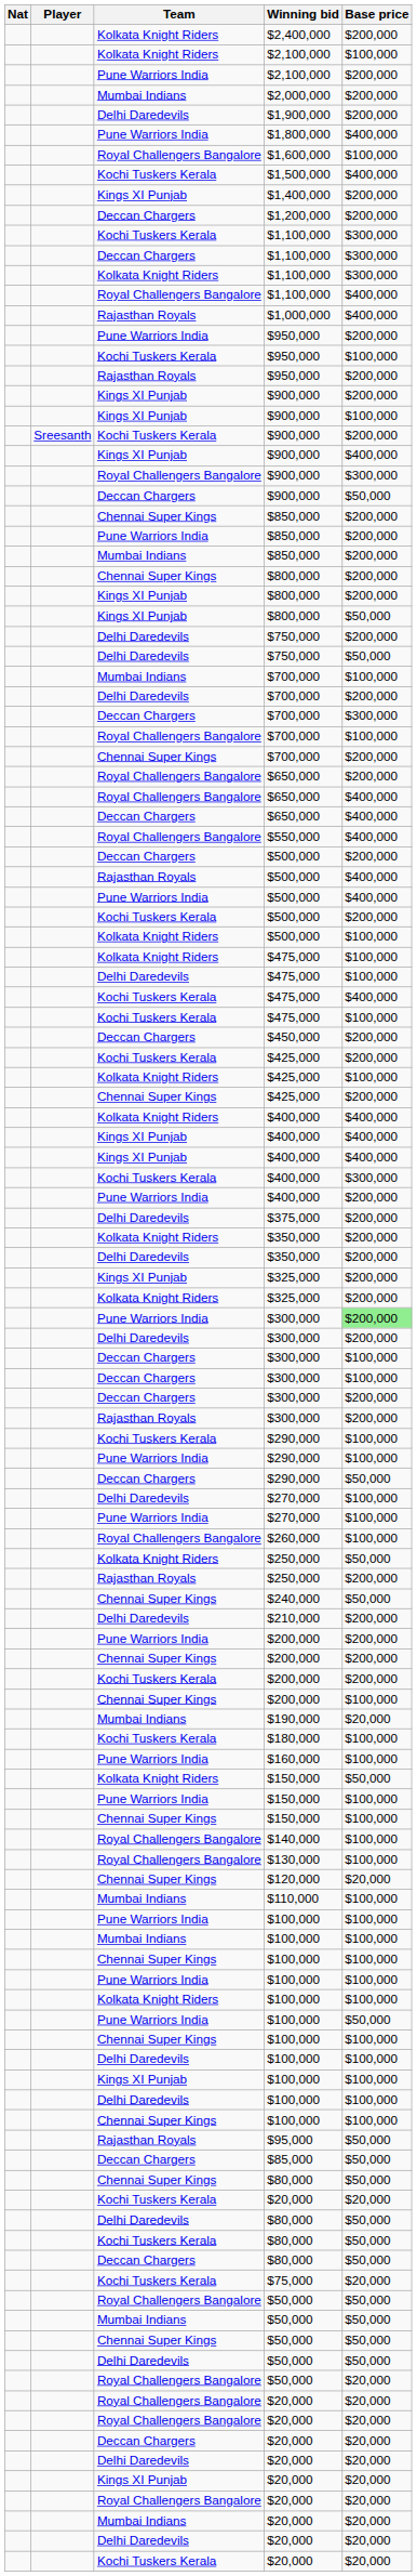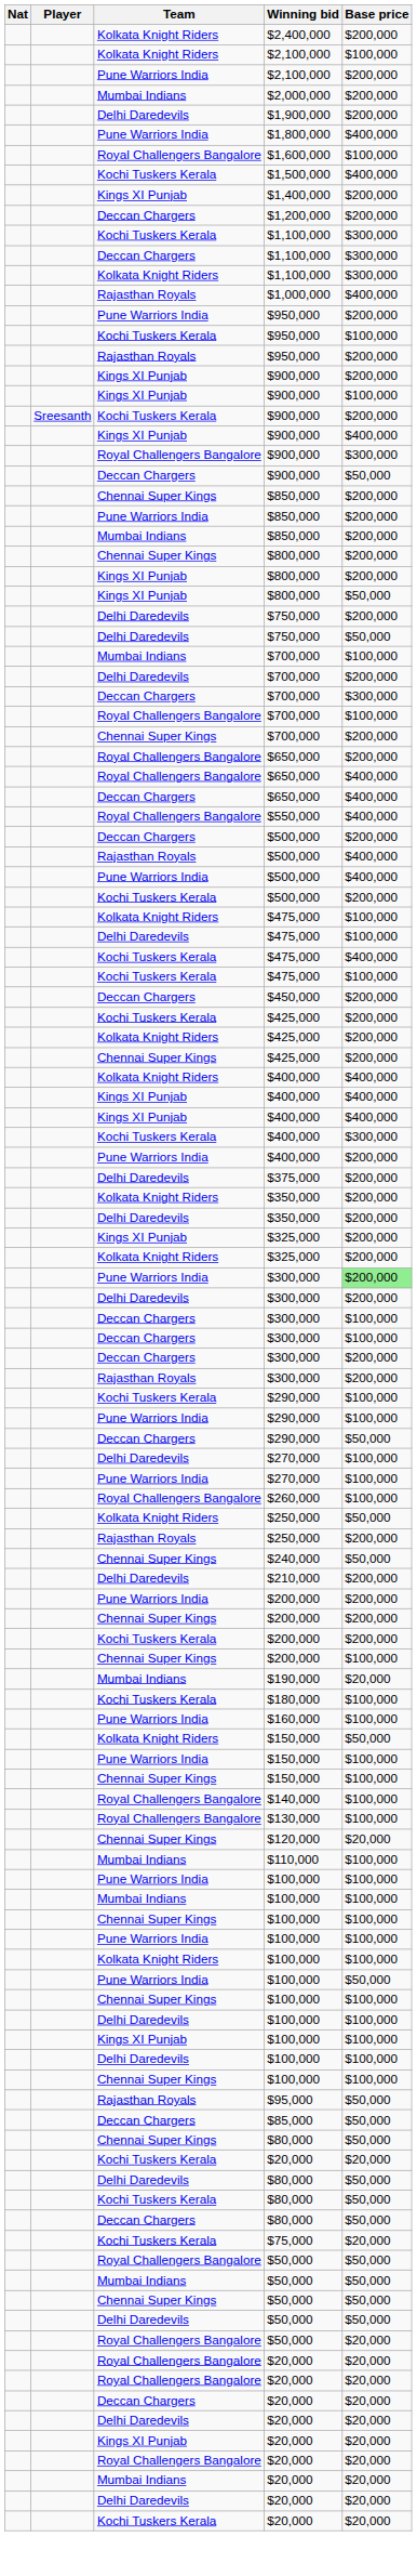 <table class="wikitable sortable">
 <tr>
 <th>Nat</th>
 <th>Player</th>
 <th>Team</th>
 <th>Winning bid</th>
 <th>Base price</th>
 </tr>
 <tr>
 <td></td>
 <td></td>
 <td><a href='#'>Kolkata Knight Riders</a></td>
 <td>$2,400,000</td>
 <td>$200,000</td>
 </tr>
 <tr>
 <td></td>
 <td></td>
 <td><a href='#'>Kolkata Knight Riders</a></td>
 <td>$2,100,000</td>
 <td>$100,000</td>
 </tr>
 <tr>
 <td></td>
 <td></td>
 <td><a href='#'>Pune Warriors India</a></td>
 <td>$2,100,000</td>
 <td>$200,000</td>
 </tr>
 <tr>
 <td></td>
 <td></td>
 <td><a href='#'>Mumbai Indians</a></td>
 <td>$2,000,000</td>
 <td>$200,000</td>
 </tr>
 <tr>
 <td></td>
 <td></td>
 <td><a href='#'>Delhi Daredevils</a></td>
 <td>$1,900,000</td>
 <td>$200,000</td>
 </tr>
 <tr>
 <td></td>
 <td></td>
 <td><a href='#'>Pune Warriors India</a></td>
 <td>$1,800,000</td>
 <td>$400,000</td>
 </tr>
 <tr>
 <td></td>
 <td></td>
 <td><a href='#'>Royal Challengers Bangalore</a></td>
 <td>$1,600,000</td>
 <td>$100,000</td>
 </tr>
 <tr>
 <td></td>
 <td></td>
 <td><a href='#'>Kochi Tuskers Kerala</a></td>
 <td>$1,500,000</td>
 <td>$400,000</td>
 </tr>
 <tr>
 <td></td>
 <td></td>
 <td><a href='#'>Kings XI Punjab</a></td>
 <td>$1,400,000</td>
 <td>$200,000</td>
 </tr>
 <tr>
 <td></td>
 <td></td>
 <td><a href='#'>Deccan Chargers</a></td>
 <td>$1,200,000</td>
 <td>$200,000</td>
 </tr>
 <tr>
 <td></td>
 <td></td>
 <td><a href='#'>Kochi Tuskers Kerala</a></td>
 <td>$1,100,000</td>
 <td>$300,000</td>
 </tr>
 <tr>
 <td></td>
 <td></td>
 <td><a href='#'>Deccan Chargers</a></td>
 <td>$1,100,000</td>
 <td>$300,000</td>
 </tr>
 <tr>
 <td></td>
 <td></td>
 <td><a href='#'>Kolkata Knight Riders</a></td>
 <td>$1,100,000</td>
 <td>$300,000</td>
-</tr>
-<tr>
-<td></td>
-<td></td>
-<td><a href='#'>Royal Challengers Bangalore</a></td>
-<td>$1,100,000</td>
-<td>$400,000</td>
 </tr>
 <tr>
 <td></td>
 <td></td>
 <td><a href='#'>Rajasthan Royals</a></td>
 <td>$1,000,000</td>
 <td>$400,000</td>
 </tr>
 <tr>
 <td></td>
 <td></td>
 <td><a href='#'>Pune Warriors India</a></td>
 <td>$950,000</td>
 <td>$200,000</td>
 </tr>
 <tr>
 <td></td>
 <td></td>
 <td><a href='#'>Kochi Tuskers Kerala</a></td>
 <td>$950,000</td>
 <td>$100,000</td>
 </tr>
 <tr>
 <td></td>
 <td></td>
 <td><a href='#'>Rajasthan Royals</a></td>
 <td>$950,000</td>
 <td>$200,000</td>
 </tr>
 <tr>
 <td></td>
 <td></td>
 <td><a href='#'>Kings XI Punjab</a></td>
 <td>$900,000</td>
 <td>$200,000</td>
 </tr>
 <tr>
 <td></td>
 <td></td>
 <td><a href='#'>Kings XI Punjab</a></td>
 <td>$900,000</td>
 <td>$100,000</td>
 </tr>
 <tr>
 <td></td>
 <td><a href='#'>Sreesanth</a></td>
 <td><a href='#'>Kochi Tuskers Kerala</a></td>
 <td>$900,000</td>
 <td>$200,000</td>
 </tr>
 <tr>
 <td></td>
 <td></td>
 <td><a href='#'>Kings XI Punjab</a></td>
 <td>$900,000</td>
 <td>$400,000</td>
 </tr>
 <tr>
 <td></td>
 <td></td>
 <td><a href='#'>Royal Challengers Bangalore</a></td>
 <td>$900,000</td>
 <td>$300,000</td>
 </tr>
 <tr>
 <td></td>
 <td></td>
 <td><a href='#'>Deccan Chargers</a></td>
 <td>$900,000</td>
 <td>$50,000</td>
 </tr>
 <tr>
 <td></td>
 <td></td>
 <td><a href='#'>Chennai Super Kings</a></td>
 <td>$850,000</td>
 <td>$200,000</td>
 </tr>
 <tr>
 <td></td>
 <td></td>
 <td><a href='#'>Pune Warriors India</a></td>
 <td>$850,000</td>
 <td>$200,000</td>
 </tr>
 <tr>
 <td></td>
 <td></td>
 <td><a href='#'>Mumbai Indians</a></td>
 <td>$850,000</td>
 <td>$200,000</td>
 </tr>
 <tr>
 <td></td>
 <td></td>
 <td><a href='#'>Chennai Super Kings</a></td>
 <td>$800,000</td>
 <td>$200,000</td>
 </tr>
 <tr>
 <td></td>
 <td></td>
 <td><a href='#'>Kings XI Punjab</a></td>
 <td>$800,000</td>
 <td>$200,000</td>
 </tr>
 <tr>
 <td></td>
 <td></td>
 <td><a href='#'>Kings XI Punjab</a></td>
 <td>$800,000</td>
 <td>$50,000</td>
 </tr>
 <tr>
 <td></td>
 <td></td>
 <td><a href='#'>Delhi Daredevils</a></td>
 <td>$750,000</td>
 <td>$200,000</td>
 </tr>
 <tr>
 <td></td>
 <td></td>
 <td><a href='#'>Delhi Daredevils</a></td>
 <td>$750,000</td>
 <td>$50,000</td>
 </tr>
 <tr>
 <td></td>
 <td></td>
 <td><a href='#'>Mumbai Indians</a></td>
 <td>$700,000</td>
 <td>$100,000</td>
 </tr>
 <tr>
 <td></td>
 <td></td>
 <td><a href='#'>Delhi Daredevils</a></td>
 <td>$700,000</td>
 <td>$200,000</td>
 </tr>
 <tr>
 <td></td>
 <td></td>
 <td><a href='#'>Deccan Chargers</a></td>
 <td>$700,000</td>
 <td>$300,000</td>
 </tr>
 <tr>
 <td></td>
 <td></td>
 <td><a href='#'>Royal Challengers Bangalore</a></td>
 <td>$700,000</td>
 <td>$100,000</td>
 </tr>
 <tr>
 <td></td>
 <td></td>
 <td><a href='#'>Chennai Super Kings</a></td>
 <td>$700,000</td>
 <td>$200,000</td>
 </tr>
 <tr>
 <td></td>
 <td></td>
 <td><a href='#'>Royal Challengers Bangalore</a></td>
 <td>$650,000</td>
 <td>$200,000</td>
 </tr>
 <tr>
 <td></td>
 <td></td>
 <td><a href='#'>Royal Challengers Bangalore</a></td>
 <td>$650,000</td>
 <td>$400,000</td>
 </tr>
 <tr>
 <td></td>
 <td></td>
 <td><a href='#'>Deccan Chargers</a></td>
 <td>$650,000</td>
 <td>$400,000</td>
 </tr>
 <tr>
 <td></td>
 <td></td>
 <td><a href='#'>Royal Challengers Bangalore</a></td>
 <td>$550,000</td>
 <td>$400,000</td>
 </tr>
 <tr>
 <td></td>
 <td></td>
 <td><a href='#'>Deccan Chargers</a></td>
 <td>$500,000</td>
 <td>$200,000</td>
 </tr>
 <tr>
 <td></td>
 <td></td>
 <td><a href='#'>Rajasthan Royals</a></td>
 <td>$500,000</td>
 <td>$400,000</td>
 </tr>
 <tr>
 <td></td>
 <td></td>
 <td><a href='#'>Pune Warriors India</a></td>
 <td>$500,000</td>
 <td>$400,000</td>
 </tr>
 <tr>
 <td></td>
 <td></td>
 <td><a href='#'>Kochi Tuskers Kerala</a></td>
 <td>$500,000</td>
 <td>$200,000</td>
 </tr>
 <tr>
 <td></td>
 <td></td>
 <td><a href='#'>Kolkata Knight Riders</a></td>
-<td>$500,000</td>
-<td>$100,000</td>
-</tr>
-<tr>
-<td></td>
-<td></td>
-<td><a href='#'>Kolkata Knight Riders</a></td>
 <td>$475,000</td>
 <td>$100,000</td>
 </tr>
 <tr>
 <td></td>
 <td></td>
 <td><a href='#'>Delhi Daredevils</a></td>
 <td>$475,000</td>
 <td>$100,000</td>
 </tr>
 <tr>
 <td></td>
 <td></td>
 <td><a href='#'>Kochi Tuskers Kerala</a></td>
 <td>$475,000</td>
 <td>$400,000</td>
 </tr>
 <tr>
 <td></td>
 <td></td>
 <td><a href='#'>Kochi Tuskers Kerala</a></td>
 <td>$475,000</td>
 <td>$100,000</td>
 </tr>
 <tr>
 <td></td>
 <td></td>
 <td><a href='#'>Deccan Chargers</a></td>
 <td>$450,000</td>
 <td>$200,000</td>
 </tr>
 <tr>
 <td></td>
 <td></td>
 <td><a href='#'>Kochi Tuskers Kerala</a></td>
 <td>$425,000</td>
 <td>$200,000</td>
 </tr>
 <tr>
 <td></td>
 <td></td>
 <td><a href='#'>Kolkata Knight Riders</a></td>
 <td>$425,000</td>
-<td>$100,000</td>
+<td>$200,000</td>
 </tr>
 <tr>
 <td></td>
 <td></td>
 <td><a href='#'>Chennai Super Kings</a></td>
 <td>$425,000</td>
 <td>$200,000</td>
 </tr>
 <tr>
 <td></td>
 <td></td>
 <td><a href='#'>Kolkata Knight Riders</a></td>
 <td>$400,000</td>
 <td>$400,000</td>
 </tr>
 <tr>
 <td></td>
 <td></td>
 <td><a href='#'>Kings XI Punjab</a></td>
 <td>$400,000</td>
 <td>$400,000</td>
 </tr>
 <tr>
 <td></td>
 <td></td>
 <td><a href='#'>Kings XI Punjab</a></td>
 <td>$400,000</td>
 <td>$400,000</td>
 </tr>
 <tr>
 <td></td>
 <td></td>
 <td><a href='#'>Kochi Tuskers Kerala</a></td>
 <td>$400,000</td>
 <td>$300,000</td>
 </tr>
 <tr>
 <td></td>
 <td></td>
 <td><a href='#'>Pune Warriors India</a></td>
 <td>$400,000</td>
 <td>$200,000</td>
 </tr>
 <tr>
 <td></td>
 <td></td>
 <td><a href='#'>Delhi Daredevils</a></td>
 <td>$375,000</td>
 <td>$200,000</td>
 </tr>
 <tr>
 <td></td>
 <td></td>
 <td><a href='#'>Kolkata Knight Riders</a></td>
 <td>$350,000</td>
 <td>$200,000</td>
 </tr>
 <tr>
 <td></td>
 <td></td>
 <td><a href='#'>Delhi Daredevils</a></td>
 <td>$350,000</td>
 <td>$200,000</td>
 </tr>
 <tr>
 <td></td>
 <td></td>
 <td><a href='#'>Kings XI Punjab</a></td>
 <td>$325,000</td>
 <td>$200,000</td>
 </tr>
 <tr>
 <td></td>
 <td></td>
 <td><a href='#'>Kolkata Knight Riders</a></td>
 <td>$325,000</td>
 <td>$200,000</td>
 </tr>
 <tr>
 <td></td>
 <td></td>
 <td><a href='#'>Pune Warriors India</a></td>
 <td>$300,000</td>
 <td style="background: lightgreen;">$200,000</td>
 </tr>
 <tr>
 <td></td>
 <td></td>
 <td><a href='#'>Delhi Daredevils</a></td>
 <td>$300,000</td>
 <td>$200,000</td>
 </tr>
 <tr>
 <td></td>
 <td></td>
 <td><a href='#'>Deccan Chargers</a></td>
 <td>$300,000</td>
 <td>$100,000</td>
 </tr>
 <tr>
 <td></td>
 <td></td>
 <td><a href='#'>Deccan Chargers</a></td>
 <td>$300,000</td>
 <td>$100,000</td>
 </tr>
 <tr>
 <td></td>
 <td></td>
 <td><a href='#'>Deccan Chargers</a></td>
 <td>$300,000</td>
 <td>$200,000</td>
 </tr>
 <tr>
 <td></td>
 <td></td>
 <td><a href='#'>Rajasthan Royals</a></td>
 <td>$300,000</td>
 <td>$200,000</td>
 </tr>
 <tr>
 <td></td>
 <td></td>
 <td><a href='#'>Kochi Tuskers Kerala</a></td>
 <td>$290,000</td>
 <td>$100,000</td>
 </tr>
 <tr>
 <td></td>
 <td></td>
 <td><a href='#'>Pune Warriors India</a></td>
 <td>$290,000</td>
 <td>$100,000</td>
 </tr>
 <tr>
 <td></td>
 <td></td>
 <td><a href='#'>Deccan Chargers</a></td>
 <td>$290,000</td>
 <td>$50,000</td>
 </tr>
 <tr>
 <td></td>
 <td></td>
 <td><a href='#'>Delhi Daredevils</a></td>
 <td>$270,000</td>
 <td>$100,000</td>
 </tr>
 <tr>
 <td></td>
 <td></td>
 <td><a href='#'>Pune Warriors India</a></td>
 <td>$270,000</td>
 <td>$100,000</td>
 </tr>
 <tr>
 <td></td>
 <td></td>
 <td><a href='#'>Royal Challengers Bangalore</a></td>
 <td>$260,000</td>
 <td>$100,000</td>
 </tr>
 <tr>
 <td></td>
 <td></td>
 <td><a href='#'>Kolkata Knight Riders</a></td>
 <td>$250,000</td>
 <td>$50,000</td>
 </tr>
 <tr>
 <td></td>
 <td></td>
 <td><a href='#'>Rajasthan Royals</a></td>
 <td>$250,000</td>
 <td>$200,000</td>
 </tr>
 <tr>
 <td></td>
 <td></td>
 <td><a href='#'>Chennai Super Kings</a></td>
 <td>$240,000</td>
 <td>$50,000</td>
 </tr>
 <tr>
 <td></td>
 <td></td>
 <td><a href='#'>Delhi Daredevils</a></td>
 <td>$210,000</td>
 <td>$200,000</td>
 </tr>
 <tr>
 <td></td>
 <td></td>
 <td><a href='#'>Pune Warriors India</a></td>
 <td>$200,000</td>
 <td>$200,000</td>
 </tr>
 <tr>
 <td></td>
 <td></td>
 <td><a href='#'>Chennai Super Kings</a></td>
 <td>$200,000</td>
 <td>$200,000</td>
 </tr>
 <tr>
 <td></td>
 <td></td>
 <td><a href='#'>Kochi Tuskers Kerala</a></td>
 <td>$200,000</td>
 <td>$200,000</td>
 </tr>
 <tr>
 <td></td>
 <td></td>
 <td><a href='#'>Chennai Super Kings</a></td>
 <td>$200,000</td>
 <td>$100,000</td>
 </tr>
 <tr>
 <td></td>
 <td></td>
 <td><a href='#'>Mumbai Indians</a></td>
 <td>$190,000</td>
 <td>$20,000</td>
 </tr>
 <tr>
 <td></td>
 <td></td>
 <td><a href='#'>Kochi Tuskers Kerala</a></td>
 <td>$180,000</td>
 <td>$100,000</td>
 </tr>
 <tr>
 <td></td>
 <td></td>
 <td><a href='#'>Pune Warriors India</a></td>
 <td>$160,000</td>
 <td>$100,000</td>
 </tr>
 <tr>
 <td></td>
 <td></td>
 <td><a href='#'>Kolkata Knight Riders</a></td>
 <td>$150,000</td>
 <td>$50,000</td>
 </tr>
 <tr>
 <td></td>
 <td></td>
 <td><a href='#'>Pune Warriors India</a></td>
 <td>$150,000</td>
 <td>$100,000</td>
 </tr>
 <tr>
 <td></td>
 <td></td>
 <td><a href='#'>Chennai Super Kings</a></td>
 <td>$150,000</td>
 <td>$100,000</td>
 </tr>
 <tr>
 <td></td>
 <td></td>
 <td><a href='#'>Royal Challengers Bangalore</a></td>
 <td>$140,000</td>
 <td>$100,000</td>
 </tr>
 <tr>
 <td></td>
 <td></td>
 <td><a href='#'>Royal Challengers Bangalore</a></td>
 <td>$130,000</td>
 <td>$100,000</td>
 </tr>
 <tr>
 <td></td>
 <td></td>
 <td><a href='#'>Chennai Super Kings</a></td>
 <td>$120,000</td>
 <td>$20,000</td>
 </tr>
 <tr>
 <td></td>
 <td></td>
 <td><a href='#'>Mumbai Indians</a></td>
 <td>$110,000</td>
 <td>$100,000</td>
 </tr>
 <tr>
 <td></td>
 <td></td>
 <td><a href='#'>Pune Warriors India</a></td>
 <td>$100,000</td>
 <td>$100,000</td>
 </tr>
 <tr>
 <td></td>
 <td></td>
 <td><a href='#'>Mumbai Indians</a></td>
 <td>$100,000</td>
 <td>$100,000</td>
 </tr>
 <tr>
 <td></td>
 <td></td>
 <td><a href='#'>Chennai Super Kings</a></td>
 <td>$100,000</td>
 <td>$100,000</td>
 </tr>
 <tr>
 <td></td>
 <td></td>
 <td><a href='#'>Pune Warriors India</a></td>
 <td>$100,000</td>
 <td>$100,000</td>
 </tr>
 <tr>
 <td></td>
 <td></td>
 <td><a href='#'>Kolkata Knight Riders</a></td>
 <td>$100,000</td>
 <td>$100,000</td>
 </tr>
 <tr>
 <td></td>
 <td></td>
 <td><a href='#'>Pune Warriors India</a></td>
 <td>$100,000</td>
 <td>$50,000</td>
 </tr>
 <tr>
 <td></td>
 <td></td>
 <td><a href='#'>Chennai Super Kings</a></td>
 <td>$100,000</td>
 <td>$100,000</td>
 </tr>
 <tr>
 <td></td>
 <td></td>
 <td><a href='#'>Delhi Daredevils</a></td>
 <td>$100,000</td>
 <td>$100,000</td>
 </tr>
 <tr>
 <td></td>
 <td></td>
 <td><a href='#'>Kings XI Punjab</a></td>
 <td>$100,000</td>
 <td>$100,000</td>
 </tr>
 <tr>
 <td></td>
 <td></td>
 <td><a href='#'>Delhi Daredevils</a></td>
 <td>$100,000</td>
 <td>$100,000</td>
 </tr>
 <tr>
 <td></td>
 <td></td>
 <td><a href='#'>Chennai Super Kings</a></td>
 <td>$100,000</td>
 <td>$100,000</td>
 </tr>
 <tr>
 <td></td>
 <td></td>
 <td><a href='#'>Rajasthan Royals</a></td>
 <td>$95,000</td>
 <td>$50,000</td>
 </tr>
 <tr>
 <td></td>
 <td></td>
 <td><a href='#'>Deccan Chargers</a></td>
 <td>$85,000</td>
 <td>$50,000</td>
 </tr>
 <tr>
 <td></td>
 <td></td>
 <td><a href='#'>Chennai Super Kings</a></td>
 <td>$80,000</td>
 <td>$50,000</td>
 </tr>
 <tr>
 <td></td>
 <td></td>
 <td><a href='#'>Kochi Tuskers Kerala</a></td>
 <td>$20,000</td>
 <td>$20,000</td>
 </tr>
 <tr>
 <td></td>
 <td></td>
 <td><a href='#'>Delhi Daredevils</a></td>
 <td>$80,000</td>
 <td>$50,000</td>
 </tr>
 <tr>
 <td></td>
 <td></td>
 <td><a href='#'>Kochi Tuskers Kerala</a></td>
 <td>$80,000</td>
 <td>$50,000</td>
 </tr>
 <tr>
 <td></td>
 <td></td>
 <td><a href='#'>Deccan Chargers</a></td>
 <td>$80,000</td>
 <td>$50,000</td>
 </tr>
 <tr>
 <td></td>
 <td></td>
 <td><a href='#'>Kochi Tuskers Kerala</a></td>
 <td>$75,000</td>
 <td>$20,000</td>
 </tr>
 <tr>
 <td></td>
 <td></td>
 <td><a href='#'>Royal Challengers Bangalore</a></td>
 <td>$50,000</td>
 <td>$50,000</td>
 </tr>
 <tr>
 <td></td>
 <td></td>
 <td><a href='#'>Mumbai Indians</a></td>
 <td>$50,000</td>
 <td>$50,000</td>
 </tr>
 <tr>
 <td></td>
 <td></td>
 <td><a href='#'>Chennai Super Kings</a></td>
 <td>$50,000</td>
 <td>$50,000</td>
 </tr>
 <tr>
 <td></td>
 <td></td>
 <td><a href='#'>Delhi Daredevils</a></td>
 <td>$50,000</td>
 <td>$50,000</td>
 </tr>
 <tr>
 <td></td>
 <td></td>
 <td><a href='#'>Royal Challengers Bangalore</a></td>
 <td>$50,000</td>
 <td>$20,000</td>
 </tr>
 <tr>
 <td></td>
 <td></td>
 <td><a href='#'>Royal Challengers Bangalore</a></td>
 <td>$20,000</td>
 <td>$20,000</td>
 </tr>
 <tr>
 <td></td>
 <td></td>
 <td><a href='#'>Royal Challengers Bangalore</a></td>
 <td>$20,000</td>
 <td>$20,000</td>
 </tr>
 <tr>
 <td></td>
 <td></td>
 <td><a href='#'>Deccan Chargers</a></td>
 <td>$20,000</td>
 <td>$20,000</td>
 </tr>
 <tr>
 <td></td>
 <td></td>
 <td><a href='#'>Delhi Daredevils</a></td>
 <td>$20,000</td>
 <td>$20,000</td>
 </tr>
 <tr>
 <td></td>
 <td></td>
 <td><a href='#'>Kings XI Punjab</a></td>
 <td>$20,000</td>
 <td>$20,000</td>
 </tr>
 <tr>
 <td></td>
 <td></td>
 <td><a href='#'>Royal Challengers Bangalore</a></td>
 <td>$20,000</td>
 <td>$20,000</td>
 </tr>
 <tr>
 <td></td>
 <td></td>
 <td><a href='#'>Mumbai Indians</a></td>
 <td>$20,000</td>
 <td>$20,000</td>
 </tr>
 <tr>
 <td></td>
 <td></td>
 <td><a href='#'>Delhi Daredevils</a></td>
 <td>$20,000</td>
 <td>$20,000</td>
 </tr>
 <tr>
 <td></td>
 <td></td>
 <td><a href='#'>Kochi Tuskers Kerala</a></td>
 <td>$20,000</td>
 <td>$20,000</td>
 </tr>
 </table>
